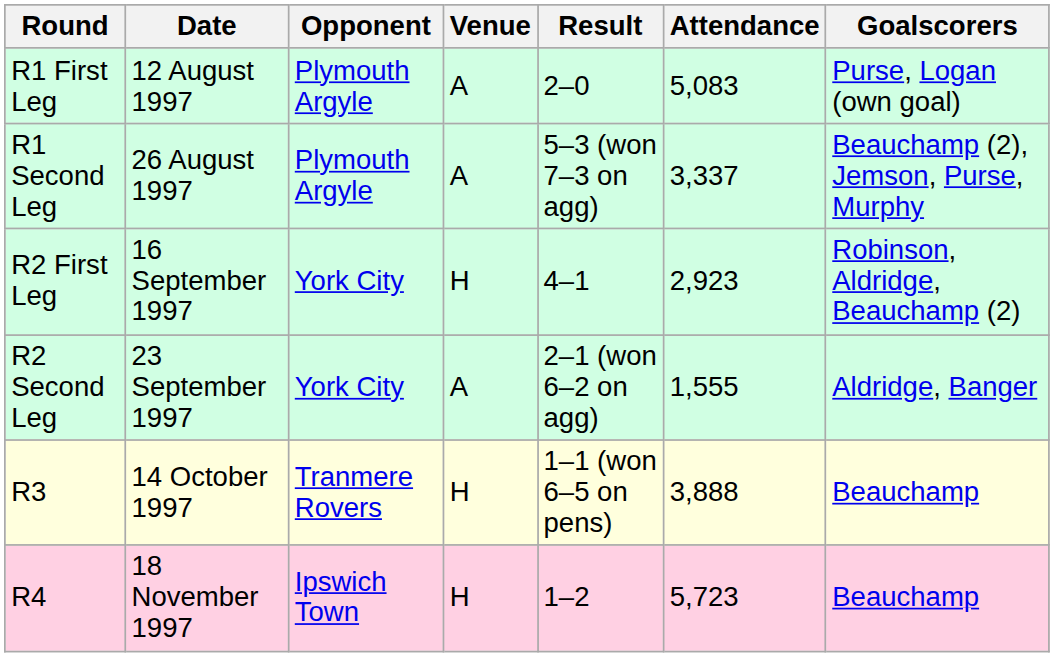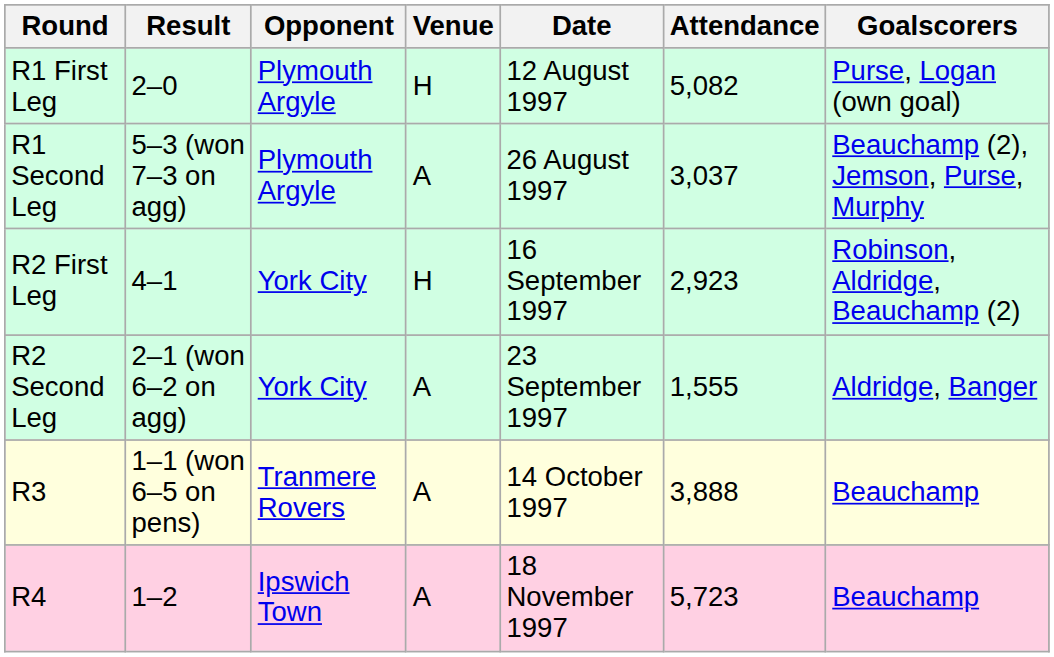 <table class="wikitable">
 <tr>
 <th>Round</th>
-<th>Date</th>
+<th>Result</th>
 <th>Opponent</th>
 <th>Venue</th>
-<th>Result</th>
+<th>Date</th>
 <th>Attendance</th>
 <th>Goalscorers</th>
 </tr>
 <tr style="background:#d0ffe3;">
 <td>R1 First Leg</td>
+<td>2–0</td>
+<td><a href='#'>Plymouth Argyle</a></td>
+<td>H</td>
 <td>12 August 1997</td>
-<td><a href='#'>Plymouth Argyle</a></td>
-<td>A</td>
-<td>2–0</td>
-<td>5,083</td>
+<td>5,082</td>
 <td><a href='#'>Purse</a>, <a href='#'>Logan</a> (own goal)</td>
 </tr>
 <tr style="background:#d0ffe3;">
 <td>R1 Second Leg</td>
-<td>26 August 1997</td>
+<td>5–3 (won 7–3 on agg)</td>
 <td><a href='#'>Plymouth Argyle</a></td>
 <td>A</td>
-<td>5–3 (won 7–3 on agg)</td>
-<td>3,337</td>
+<td>26 August 1997</td>
+<td>3,037</td>
 <td><a href='#'>Beauchamp</a> (2), <a href='#'>Jemson</a>, <a href='#'>Purse</a>, <a href='#'>Murphy</a></td>
 </tr>
 <tr style="background:#d0ffe3;">
 <td>R2 First Leg</td>
-<td>16 September 1997</td>
+<td>4–1</td>
 <td><a href='#'>York City</a></td>
 <td>H</td>
-<td>4–1</td>
+<td>16 September 1997</td>
 <td>2,923</td>
 <td><a href='#'>Robinson</a>, <a href='#'>Aldridge</a>, <a href='#'>Beauchamp</a> (2)</td>
 </tr>
 <tr style="background:#d0ffe3;">
 <td>R2 Second Leg</td>
-<td>23 September 1997</td>
+<td>2–1 (won 6–2 on agg)</td>
 <td><a href='#'>York City</a></td>
 <td>A</td>
-<td>2–1 (won 6–2 on agg)</td>
+<td>23 September 1997</td>
 <td>1,555</td>
 <td><a href='#'>Aldridge</a>, <a href='#'>Banger</a></td>
 </tr>
 <tr style="background:#ffd;">
 <td>R3</td>
+<td>1–1 (won 6–5 on pens)</td>
+<td><a href='#'>Tranmere Rovers</a></td>
+<td>A</td>
 <td>14 October 1997</td>
-<td><a href='#'>Tranmere Rovers</a></td>
-<td>H</td>
-<td>1–1 (won 6–5 on pens)</td>
 <td>3,888</td>
 <td><a href='#'>Beauchamp</a></td>
 </tr>
 <tr style="background:#ffd0e3;">
 <td>R4</td>
+<td>1–2 </td>
+<td><a href='#'>Ipswich Town</a></td>
+<td>A</td>
 <td>18 November 1997</td>
-<td><a href='#'>Ipswich Town</a></td>
-<td>H</td>
-<td>1–2 </td>
 <td>5,723</td>
 <td><a href='#'>Beauchamp</a></td>
 </tr>
 </table>
